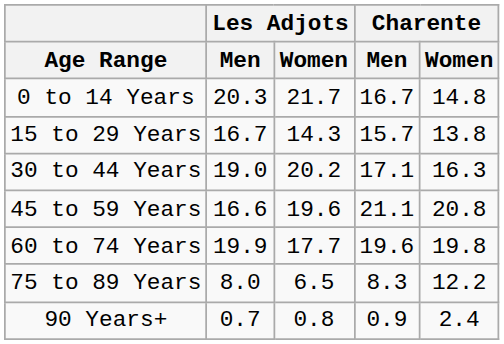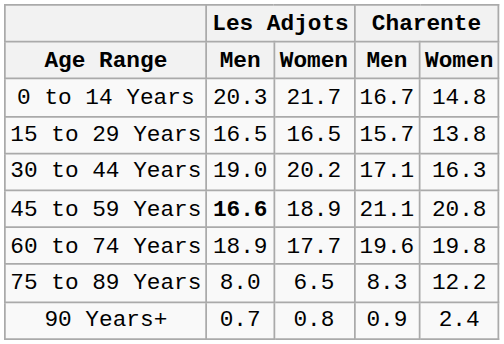 <table class="wikitable" style="text-align:center;">
 <tr>
 <th></th>
 <th colspan=2>Les Adjots</th>
 <th colspan=2>Charente</th>
 </tr>
 <tr>
 <th>Age Range</th>
 <th>Men</th>
 <th>Women</th>
 <th>Men</th>
 <th>Women</th>
 </tr>
 <tr>
 <td>0 to 14 Years</td>
 <td>20.3</td>
 <td>21.7</td>
 <td>16.7</td>
 <td>14.8</td>
 </tr>
 <tr>
 <td>15 to 29 Years</td>
-<td>16.7</td>
-<td>14.3</td>
+<td>16.5</td>
+<td>16.5</td>
 <td>15.7</td>
 <td>13.8</td>
 </tr>
 <tr>
 <td>30 to 44 Years</td>
 <td>19.0</td>
 <td>20.2</td>
 <td>17.1</td>
 <td>16.3</td>
 </tr>
 <tr>
 <td>45 to 59 Years</td>
-<td>16.6</td>
-<td>19.6</td>
+<td><strong>16.6</strong></td>
+<td>18.9</td>
 <td>21.1</td>
 <td>20.8</td>
 </tr>
 <tr>
 <td>60 to 74 Years</td>
-<td>19.9</td>
+<td>18.9</td>
 <td>17.7</td>
 <td>19.6</td>
 <td>19.8</td>
 </tr>
 <tr>
 <td>75 to 89 Years</td>
 <td>8.0</td>
 <td>6.5</td>
 <td>8.3</td>
 <td>12.2</td>
 </tr>
 <tr>
 <td>90 Years+</td>
 <td>0.7</td>
 <td>0.8</td>
 <td>0.9</td>
 <td>2.4</td>
 </tr>
 </table>
